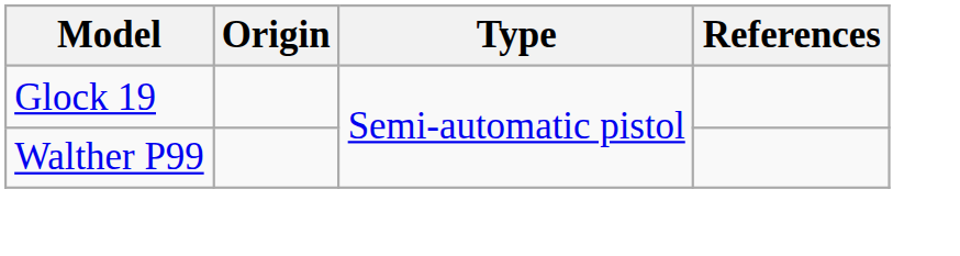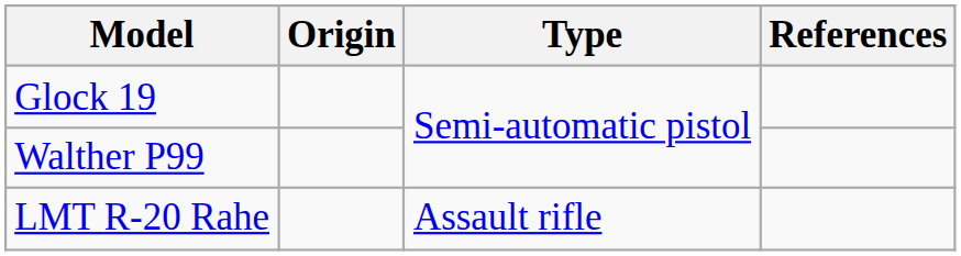 <table class="wikitable">
 <tr>
 <th>Model</th>
 <th>Origin</th>
 <th>Type</th>
 <th>References</th>
 </tr>
 <tr>
 <td><a href='#'>Glock 19</a></td>
 <td></td>
 <td rowspan="2"><a href='#'>Semi-automatic pistol</a></td>
 <td></td>
 </tr>
 <tr>
 <td><a href='#'>Walther P99</a></td>
 <td></td>
 <td></td>
 </tr>
+<tr>
+<td><a href='#'>LMT R-20 Rahe</a></td>
+<td></td>
+<td><a href='#'>Assault rifle</a></td>
+<td></td>
+</tr>
 </table>
